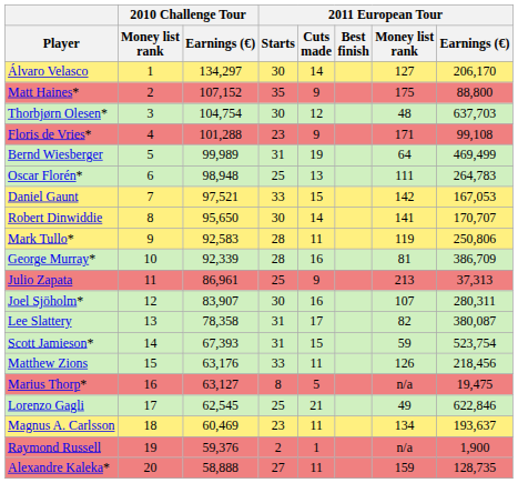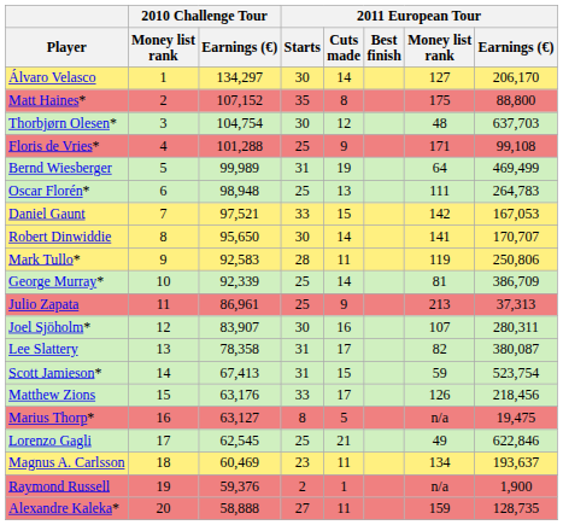 <table class="wikitable sortable" style="text-align:center">
 <tr>
 <th></th>
 <th colspan=2>2010 Challenge Tour</th>
 <th colspan=6>2011 European Tour</th>
 </tr>
 <tr>
 <th>Player</th>
 <th>Money list<br>rank</th>
 <th>Earnings (€)</th>
 <th>Starts</th>
 <th>Cuts<br>made</th>
 <th>Best<br>finish</th>
 <th>Money list<br>rank</th>
 <th>Earnings (€)</th>
 </tr>
 <tr style="background:#FFF080;">
 <td align=left> <a href='#'>Álvaro Velasco</a></td>
 <td>1</td>
 <td>134,297</td>
 <td>30</td>
 <td>14</td>
 <td></td>
 <td>127</td>
 <td>206,170</td>
 </tr>
 <tr style="background:#F08080;">
 <td align=left> <a href='#'>Matt Haines</a>*</td>
 <td>2</td>
 <td>107,152</td>
 <td>35</td>
-<td>9</td>
+<td>8</td>
 <td></td>
 <td>175</td>
 <td>88,800</td>
 </tr>
 <tr style="background:#D0F0C0;">
 <td align=left> <a href='#'>Thorbjørn Olesen</a>*</td>
 <td>3</td>
 <td>104,754</td>
 <td>30</td>
 <td>12</td>
 <td></td>
 <td>48</td>
 <td>637,703</td>
 </tr>
 <tr style="background:#F08080;">
 <td align=left> <a href='#'>Floris de Vries</a>*</td>
 <td>4</td>
 <td>101,288</td>
-<td>23</td>
+<td>25</td>
 <td>9</td>
 <td></td>
 <td>171</td>
 <td>99,108</td>
 </tr>
 <tr style="background:#D0F0C0;">
 <td align=left> <a href='#'>Bernd Wiesberger</a></td>
 <td>5</td>
 <td>99,989</td>
 <td>31</td>
 <td>19</td>
 <td></td>
 <td>64</td>
 <td>469,499</td>
 </tr>
 <tr style="background:#D0F0C0;">
 <td align=left> <a href='#'>Oscar Florén</a>*</td>
 <td>6</td>
 <td>98,948</td>
 <td>25</td>
 <td>13</td>
 <td></td>
 <td>111</td>
 <td>264,783</td>
 </tr>
 <tr style="background:#FFF080;">
 <td align=left> <a href='#'>Daniel Gaunt</a></td>
 <td>7</td>
 <td>97,521</td>
 <td>33</td>
 <td>15</td>
 <td></td>
 <td>142</td>
 <td>167,053</td>
 </tr>
 <tr style="background:#FFF080;">
 <td align=left> <a href='#'>Robert Dinwiddie</a></td>
 <td>8</td>
 <td>95,650</td>
 <td>30</td>
 <td>14</td>
 <td></td>
 <td>141</td>
 <td>170,707</td>
 </tr>
 <tr style="background:#FFF080;">
 <td align=left> <a href='#'>Mark Tullo</a>*</td>
 <td>9</td>
 <td>92,583</td>
 <td>28</td>
 <td>11</td>
 <td></td>
 <td>119</td>
 <td>250,806</td>
 </tr>
 <tr style="background:#D0F0C0;">
 <td align=left> <a href='#'>George Murray</a>*</td>
 <td>10</td>
 <td>92,339</td>
-<td>28</td>
-<td>16</td>
+<td>25</td>
+<td>14</td>
 <td></td>
 <td>81</td>
 <td>386,709</td>
 </tr>
 <tr style="background:#F08080;">
 <td align=left> <a href='#'>Julio Zapata</a></td>
 <td>11</td>
 <td>86,961</td>
 <td>25</td>
 <td>9</td>
 <td></td>
 <td>213</td>
 <td>37,313</td>
 </tr>
 <tr style="background:#D0F0C0;">
 <td align=left> <a href='#'>Joel Sjöholm</a>*</td>
 <td>12</td>
 <td>83,907</td>
 <td>30</td>
 <td>16</td>
 <td></td>
 <td>107</td>
 <td>280,311</td>
 </tr>
 <tr style="background:#D0F0C0;">
 <td align=left> <a href='#'>Lee Slattery</a></td>
 <td>13</td>
 <td>78,358</td>
 <td>31</td>
 <td>17</td>
 <td></td>
 <td>82</td>
 <td>380,087</td>
 </tr>
 <tr style="background:#D0F0C0;">
 <td align=left> <a href='#'>Scott Jamieson</a>*</td>
 <td>14</td>
-<td>67,393</td>
+<td>67,413</td>
 <td>31</td>
 <td>15</td>
 <td></td>
 <td>59</td>
 <td>523,754</td>
 </tr>
 <tr style="background:#D0F0C0;">
 <td align=left> <a href='#'>Matthew Zions</a></td>
 <td>15</td>
 <td>63,176</td>
 <td>33</td>
-<td>11</td>
+<td>17</td>
 <td></td>
 <td>126</td>
 <td>218,456</td>
 </tr>
 <tr style="background:#F08080;">
 <td align=left> <a href='#'>Marius Thorp</a>*</td>
 <td>16</td>
 <td>63,127</td>
 <td>8</td>
 <td>5</td>
 <td></td>
 <td>n/a</td>
 <td>19,475</td>
 </tr>
 <tr style="background:#D0F0C0;">
 <td align=left> <a href='#'>Lorenzo Gagli</a></td>
 <td>17</td>
 <td>62,545</td>
 <td>25</td>
 <td>21</td>
 <td></td>
 <td>49</td>
 <td>622,846</td>
 </tr>
 <tr style="background:#FFF080;">
 <td align=left> <a href='#'>Magnus A. Carlsson</a></td>
 <td>18</td>
 <td>60,469</td>
 <td>23</td>
 <td>11</td>
 <td></td>
 <td>134</td>
 <td>193,637</td>
 </tr>
 <tr style="background:#F08080;">
 <td align=left> <a href='#'>Raymond Russell</a></td>
 <td>19</td>
 <td>59,376</td>
 <td>2</td>
 <td>1</td>
 <td></td>
 <td>n/a</td>
 <td>1,900</td>
 </tr>
 <tr style="background:#F08080;">
 <td align=left> <a href='#'>Alexandre Kaleka</a>*</td>
 <td>20</td>
 <td>58,888</td>
 <td>27</td>
 <td>11</td>
 <td></td>
 <td>159</td>
 <td>128,735</td>
 </tr>
 </table>
